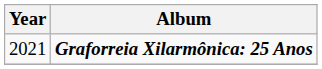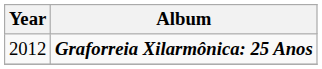 <table class="wikitable">
 <tr>
 <th>Year</th>
 <th>Album</th>
 </tr>
 <tr>
-<td>2021</td>
+<td>2012</td>
 <td><strong><em>Graforreia Xilarmônica: 25 Anos</em></strong></td>
 </tr>
 <tr>
 </tr>
 </table>
